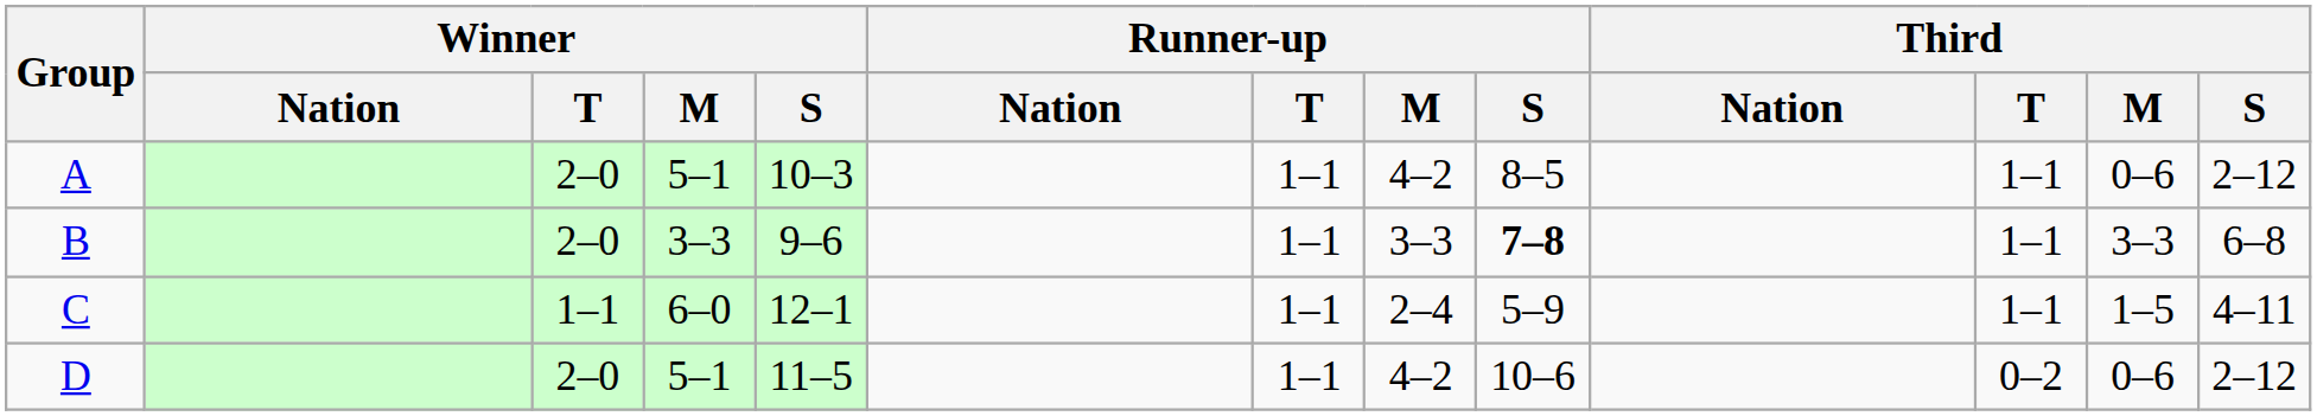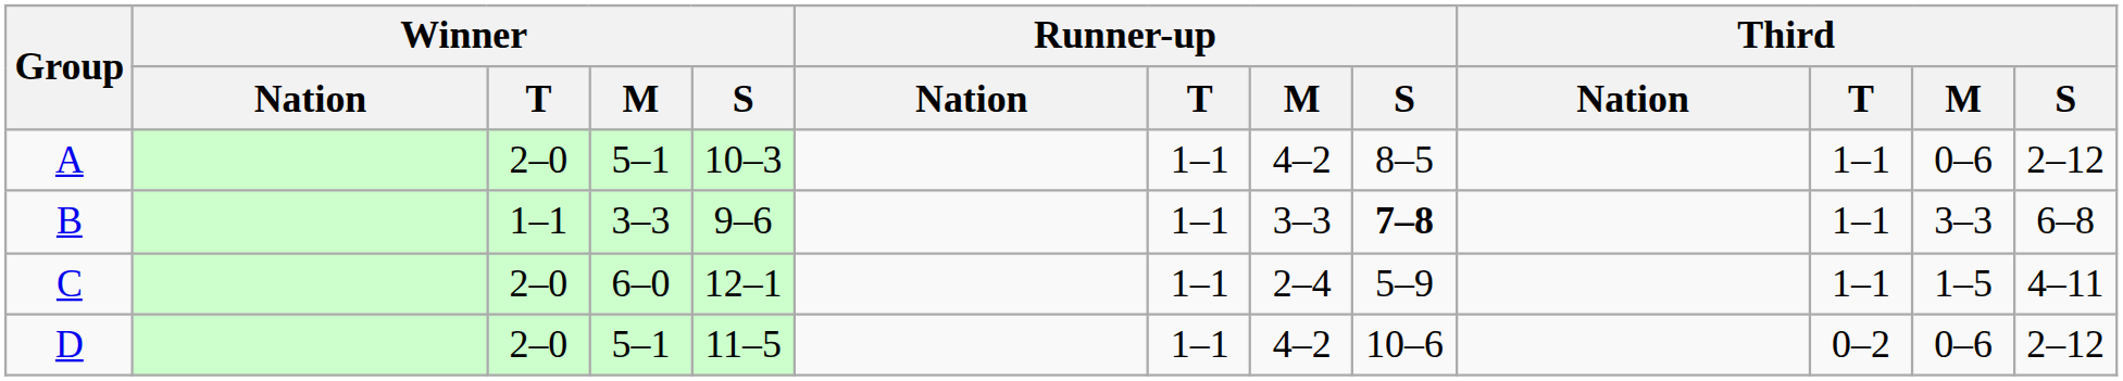 <table class="wikitable nowrap" style=text-align:center>
 <tr>
 <th rowspan=2>Group</th>
 <th colspan=4>Winner</th>
 <th colspan=4>Runner-up</th>
 <th colspan=4>Third</th>
 </tr>
 <tr>
 <th width=140>Nation</th>
 <th width=35>T</th>
 <th width=35>M</th>
 <th width=35>S</th>
 <th width=140>Nation</th>
 <th width=35>T</th>
 <th width=35>M</th>
 <th width=35>S</th>
 <th width=140>Nation</th>
 <th width=35>T</th>
 <th width=35>M</th>
 <th width=35>S</th>
 </tr>
 <tr>
 <td><a href='#'>A</a></td>
 <td style=text-align:left bgcolor=ccffcc></td>
 <td bgcolor=ccffcc>2–0</td>
 <td bgcolor=ccffcc>5–1</td>
 <td bgcolor=ccffcc>10–3</td>
 <td style=text-align:left></td>
 <td>1–1</td>
 <td>4–2</td>
 <td>8–5</td>
 <td style=text-align:left></td>
 <td>1–1</td>
 <td>0–6</td>
 <td>2–12</td>
 </tr>
 <tr>
 <td><a href='#'>B</a></td>
 <td style=text-align:left bgcolor=ccffcc></td>
-<td bgcolor=ccffcc>2–0</td>
+<td bgcolor=ccffcc>1–1</td>
 <td bgcolor=ccffcc>3–3</td>
 <td bgcolor=ccffcc>9–6</td>
 <td style=text-align:left></td>
 <td>1–1</td>
 <td>3–3</td>
 <td><strong>7–8</strong></td>
 <td style=text-align:left></td>
 <td>1–1</td>
 <td>3–3</td>
 <td>6–8</td>
 </tr>
 <tr>
 <td><a href='#'>C</a></td>
 <td style=text-align:left bgcolor=ccffcc></td>
-<td bgcolor=ccffcc>1–1</td>
+<td bgcolor=ccffcc>2–0</td>
 <td bgcolor=ccffcc>6–0</td>
 <td bgcolor=ccffcc>12–1</td>
 <td style=text-align:left></td>
 <td>1–1</td>
 <td>2–4</td>
 <td>5–9</td>
 <td style=text-align:left></td>
 <td>1–1</td>
 <td>1–5</td>
 <td>4–11</td>
 </tr>
 <tr>
 <td><a href='#'>D</a></td>
 <td style=text-align:left bgcolor=ccffcc></td>
 <td bgcolor=ccffcc>2–0</td>
 <td bgcolor=ccffcc>5–1</td>
 <td bgcolor=ccffcc>11–5</td>
 <td style=text-align:left></td>
 <td>1–1</td>
 <td>4–2</td>
 <td>10–6</td>
 <td style=text-align:left></td>
 <td>0–2</td>
 <td>0–6</td>
 <td>2–12</td>
 </tr>
 </table>
